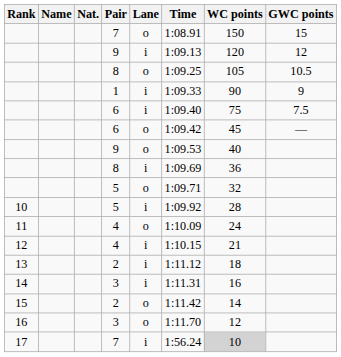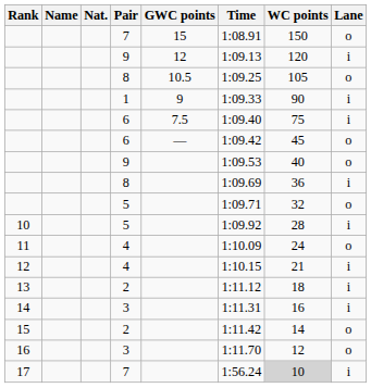 <table class="wikitable sortable" style="text-align:center">
 <tr>
 <th>Rank</th>
 <th>Name</th>
 <th>Nat.</th>
 <th>Pair</th>
-<th>Lane</th>
+<th>GWC points</th>
 <th>Time</th>
 <th>WC points</th>
-<th>GWC points</th>
+<th>Lane</th>
 </tr>
 <tr>
 <td></td>
 <td align=left></td>
 <td></td>
 <td>7</td>
-<td>o</td>
+<td>15</td>
 <td>1:08.91</td>
 <td>150</td>
-<td>15</td>
+<td>o</td>
 </tr>
 <tr>
 <td></td>
 <td align=left></td>
 <td></td>
 <td>9</td>
-<td>i</td>
+<td>12</td>
 <td>1:09.13</td>
 <td>120</td>
-<td>12</td>
+<td>i</td>
 </tr>
 <tr>
 <td></td>
 <td align=left></td>
 <td></td>
 <td>8</td>
-<td>o</td>
+<td>10.5</td>
 <td>1:09.25</td>
 <td>105</td>
-<td>10.5</td>
+<td>o</td>
 </tr>
 <tr>
 <td></td>
 <td align=left></td>
 <td></td>
 <td>1</td>
-<td>i</td>
+<td>9</td>
 <td>1:09.33</td>
 <td>90</td>
-<td>9</td>
+<td>i</td>
 </tr>
 <tr>
 <td></td>
 <td align=left></td>
 <td></td>
 <td>6</td>
-<td>i</td>
+<td>7.5</td>
 <td>1:09.40</td>
 <td>75</td>
-<td>7.5</td>
+<td>i</td>
 </tr>
 <tr>
 <td></td>
 <td align=left></td>
 <td></td>
 <td>6</td>
-<td>o</td>
+<td>—</td>
 <td>1:09.42</td>
 <td>45</td>
-<td>—</td>
+<td>o</td>
 </tr>
 <tr>
 <td></td>
 <td align=left></td>
 <td></td>
 <td>9</td>
-<td>o</td>
+<td></td>
 <td>1:09.53</td>
 <td>40</td>
-<td></td>
+<td>o</td>
 </tr>
 <tr>
 <td></td>
 <td align=left></td>
 <td></td>
 <td>8</td>
-<td>i</td>
+<td></td>
 <td>1:09.69</td>
 <td>36</td>
-<td></td>
+<td>i</td>
 </tr>
 <tr>
 <td></td>
 <td align=left></td>
 <td></td>
 <td>5</td>
-<td>o</td>
+<td></td>
 <td>1:09.71</td>
 <td>32</td>
-<td></td>
+<td>o</td>
 </tr>
 <tr>
 <td>10</td>
 <td align=left></td>
 <td></td>
 <td>5</td>
-<td>i</td>
+<td></td>
 <td>1:09.92</td>
 <td>28</td>
-<td></td>
+<td>i</td>
 </tr>
 <tr>
 <td>11</td>
 <td align=left></td>
 <td></td>
 <td>4</td>
-<td>o</td>
+<td></td>
 <td>1:10.09</td>
 <td>24</td>
-<td></td>
+<td>o</td>
 </tr>
 <tr>
 <td>12</td>
 <td align=left></td>
 <td></td>
 <td>4</td>
-<td>i</td>
+<td></td>
 <td>1:10.15</td>
 <td>21</td>
-<td></td>
+<td>i</td>
 </tr>
 <tr>
 <td>13</td>
 <td align=left></td>
 <td></td>
 <td>2</td>
-<td>i</td>
+<td></td>
 <td>1:11.12</td>
 <td>18</td>
-<td></td>
+<td>i</td>
 </tr>
 <tr>
 <td>14</td>
 <td align=left></td>
 <td></td>
 <td>3</td>
-<td>i</td>
+<td></td>
 <td>1:11.31</td>
 <td>16</td>
-<td></td>
+<td>i</td>
 </tr>
 <tr>
 <td>15</td>
 <td align=left></td>
 <td></td>
 <td>2</td>
-<td>o</td>
+<td></td>
 <td>1:11.42</td>
 <td>14</td>
-<td></td>
+<td>o</td>
 </tr>
 <tr>
 <td>16</td>
 <td align=left></td>
 <td></td>
 <td>3</td>
-<td>o</td>
+<td></td>
 <td>1:11.70</td>
 <td>12</td>
-<td></td>
+<td>o</td>
 </tr>
 <tr>
 <td>17</td>
 <td align=left></td>
 <td></td>
 <td>7</td>
-<td>i</td>
+<td></td>
 <td>1:56.24</td>
 <td style="background: lightgrey;">10</td>
-<td></td>
+<td>i</td>
 </tr>
 </table>
